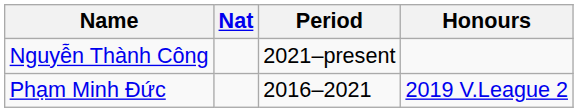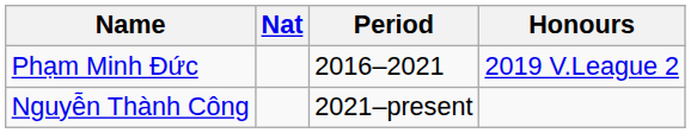 <table class="wikitable">
 <tr>
 <th>Name</th>
 <th><a href='#'>Nat</a></th>
 <th>Period</th>
 <th>Honours</th>
 </tr>
 <tr>
+<td align=left><a href='#'>Phạm Minh Đức</a></td>
+<td></td>
+<td align=left>2016–2021</td>
+<td> <a href='#'>2019 V.League 2</a></td>
+</tr>
+<tr>
 <td align=left><a href='#'>Nguyễn Thành Công</a></td>
 <td></td>
 <td align=left>2021–present</td>
 <td></td>
 </tr>
-<tr>
-<td align=left><a href='#'>Phạm Minh Đức</a></td>
-<td></td>
-<td align=left>2016–2021</td>
-<td> <a href='#'>2019 V.League 2</a></td>
-</tr>
 </table>
